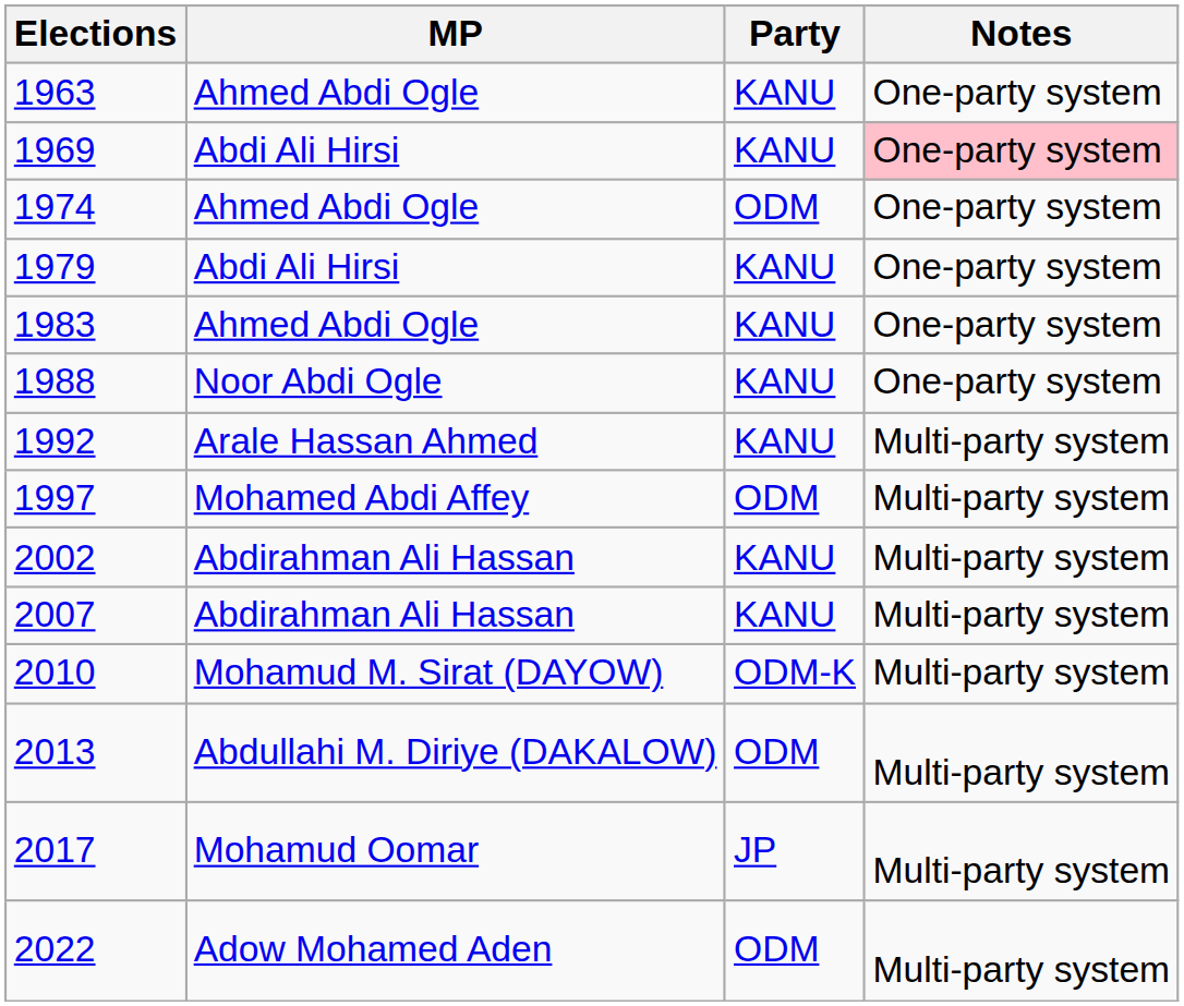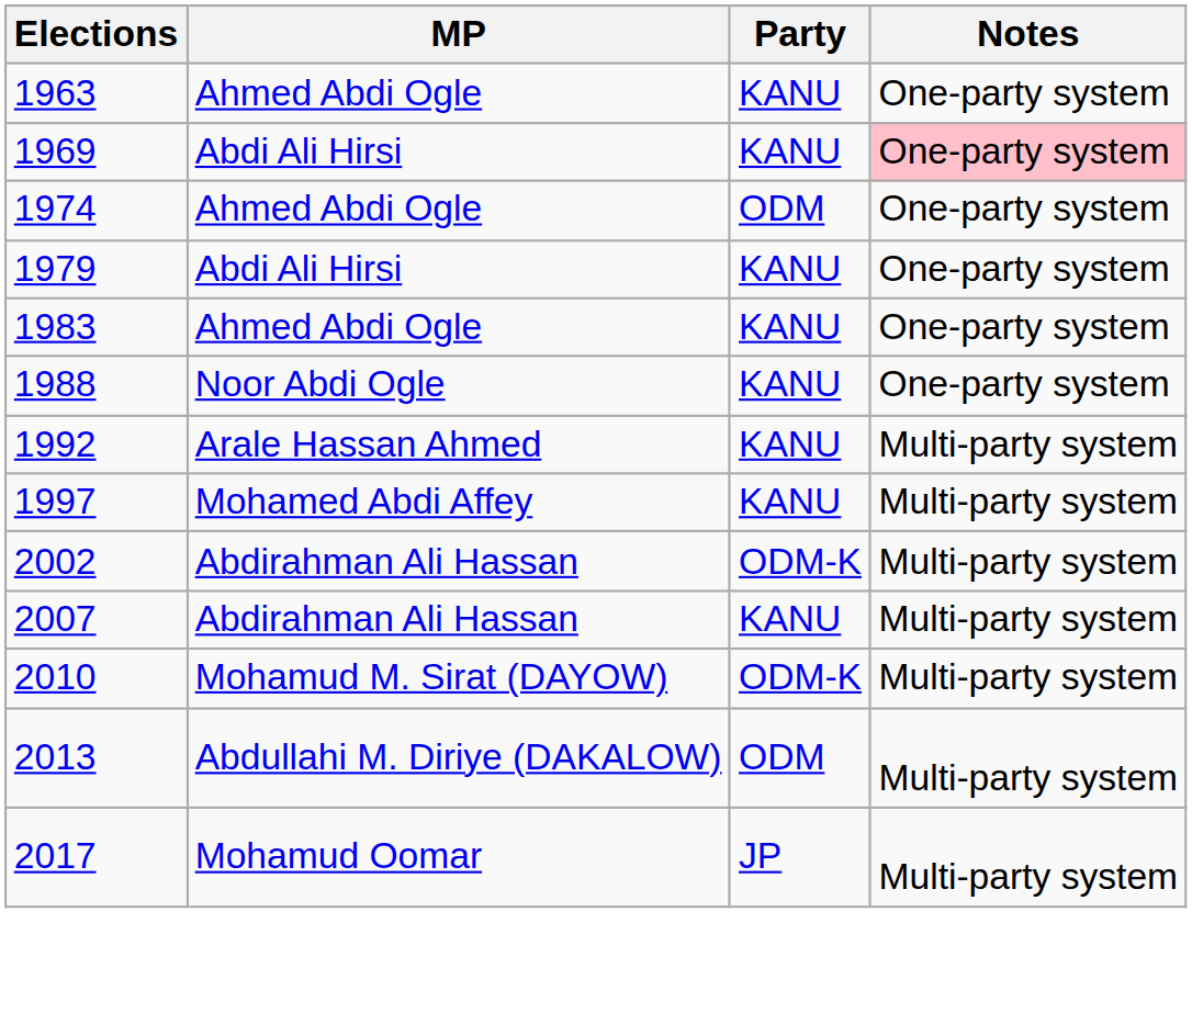 <table class="wikitable">
 <tr>
 <th>Elections</th>
 <th>MP</th>
 <th>Party</th>
 <th>Notes</th>
 </tr>
 <tr>
 <td><a href='#'>1963</a></td>
 <td><a href='#'>Ahmed Abdi Ogle</a></td>
 <td><a href='#'>KANU</a></td>
 <td>One-party system</td>
 </tr>
 <tr>
 <td><a href='#'>1969</a></td>
 <td><a href='#'>Abdi Ali Hirsi</a></td>
 <td><a href='#'>KANU</a></td>
 <td style="background: pink;">One-party system</td>
 </tr>
 <tr>
 <td><a href='#'>1974</a></td>
 <td><a href='#'>Ahmed Abdi Ogle</a></td>
 <td><a href='#'>ODM</a></td>
 <td>One-party system</td>
 </tr>
 <tr>
 <td><a href='#'>1979</a></td>
 <td><a href='#'>Abdi Ali Hirsi</a></td>
 <td><a href='#'>KANU</a></td>
 <td>One-party system</td>
 </tr>
 <tr>
 <td><a href='#'>1983</a></td>
 <td><a href='#'>Ahmed Abdi Ogle</a></td>
 <td><a href='#'>KANU</a></td>
 <td>One-party system</td>
 </tr>
 <tr>
 <td><a href='#'>1988</a></td>
 <td><a href='#'>Noor Abdi Ogle</a></td>
 <td><a href='#'>KANU</a></td>
 <td>One-party system</td>
 </tr>
 <tr>
 <td><a href='#'>1992</a></td>
 <td><a href='#'>Arale Hassan Ahmed</a></td>
 <td><a href='#'>KANU</a></td>
 <td>Multi-party system</td>
 </tr>
 <tr>
 <td><a href='#'>1997</a></td>
 <td><a href='#'>Mohamed Abdi Affey</a></td>
-<td><a href='#'>ODM</a></td>
+<td><a href='#'>KANU</a></td>
 <td>Multi-party system</td>
 </tr>
 <tr>
 <td><a href='#'>2002</a></td>
 <td><a href='#'>Abdirahman Ali Hassan</a></td>
-<td><a href='#'>KANU</a></td>
+<td><a href='#'>ODM-K</a></td>
 <td>Multi-party system</td>
 </tr>
 <tr>
 <td><a href='#'>2007</a></td>
 <td><a href='#'>Abdirahman Ali Hassan</a></td>
 <td><a href='#'>KANU</a></td>
 <td>Multi-party system</td>
 </tr>
 <tr>
 <td><a href='#'>2010</a></td>
 <td><a href='#'>Mohamud M. Sirat (DAYOW)</a></td>
 <td><a href='#'>ODM-K</a></td>
 <td>Multi-party system</td>
 </tr>
 <tr>
 <td><a href='#'>2013</a></td>
 <td><a href='#'>Abdullahi M. Diriye (DAKALOW)</a></td>
 <td><a href='#'>ODM</a></td>
 <td><br>Multi-party system</td>
 </tr>
 <tr>
 <td><a href='#'>2017</a></td>
 <td><a href='#'>Mohamud Oomar</a></td>
 <td><a href='#'>JP</a></td>
 <td><br>Multi-party system</td>
 </tr>
-<tr>
-<td><a href='#'>2022</a></td>
-<td><a href='#'>Adow Mohamed Aden</a></td>
-<td><a href='#'>ODM</a></td>
-<td><br>Multi-party system</td>
-</tr>
 </table>
